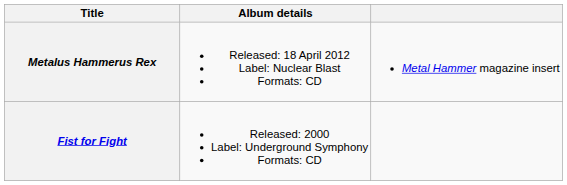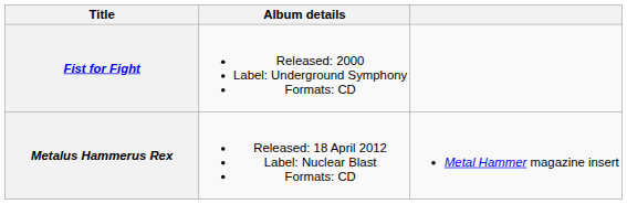 <table class="wikitable plainrowheaders" style="text-align:center;">
 <tr>
 <th scope="col" style="width:15em;">Title</th>
 <th scope="col">Album details</th>
 <th></th>
 </tr>
 <tr>
+<th scope="row"><em><a href='#'>Fist for Fight</a></em></th>
+<td><br><ul><li>Released: 2000</li><li>Label: Underground Symphony</li><li>Formats: CD</li></ul></td>
+<td></td>
+</tr>
+<tr>
 <th scope="row"><em>Metalus Hammerus Rex</em></th>
 <td><br><ul><li>Released: 18 April 2012</li><li>Label: Nuclear Blast</li><li>Formats: CD</li></ul></td>
 <td><br><ul><li><em><a href='#'>Metal Hammer</a></em> magazine insert</li></ul></td>
 </tr>
-<tr>
-<th scope="row"><em><a href='#'>Fist for Fight</a></em></th>
-<td><br><ul><li>Released: 2000</li><li>Label: Underground Symphony</li><li>Formats: CD</li></ul></td>
-<td></td>
-</tr>
 </table>
